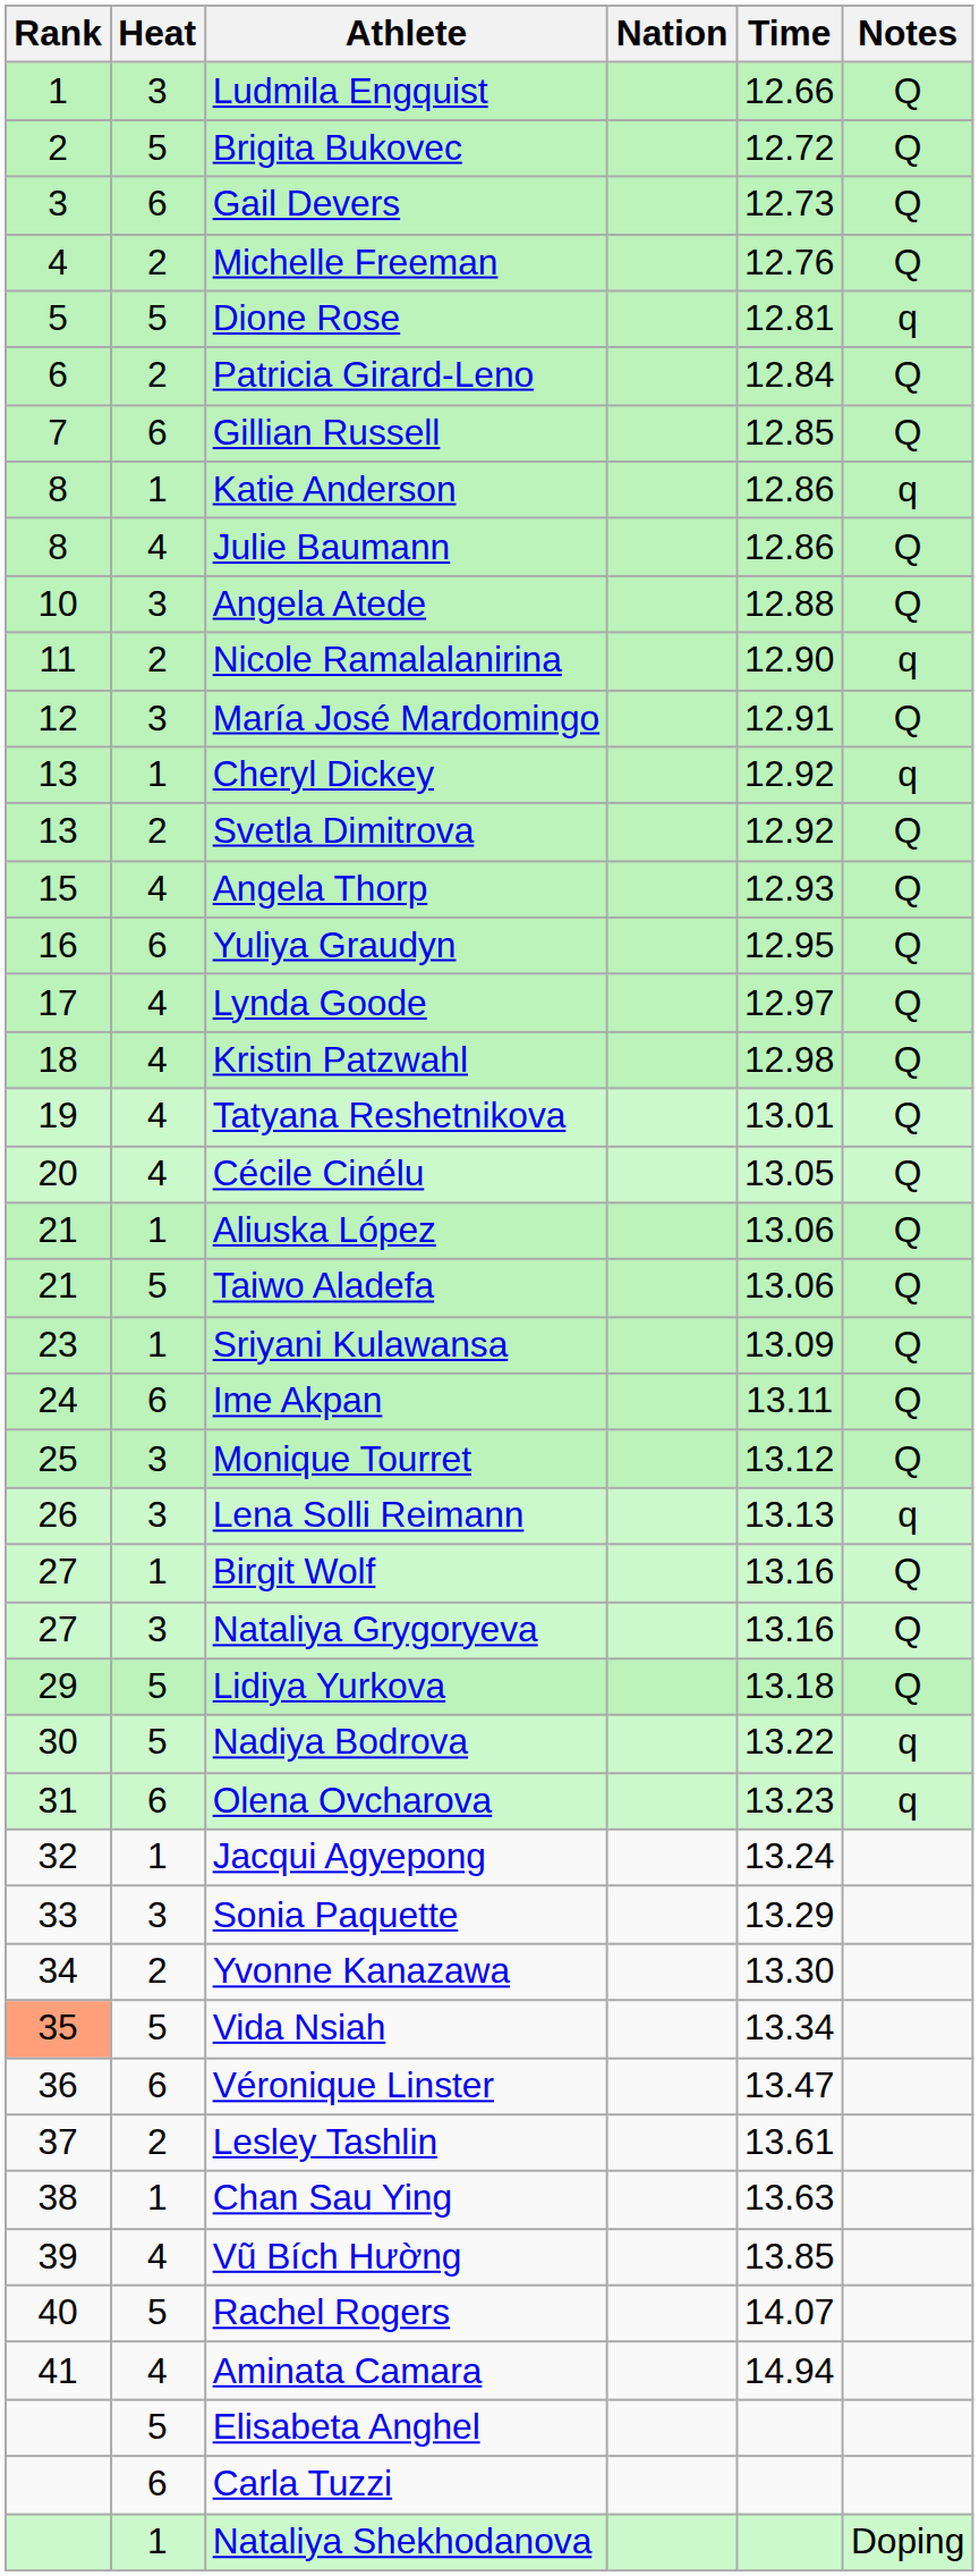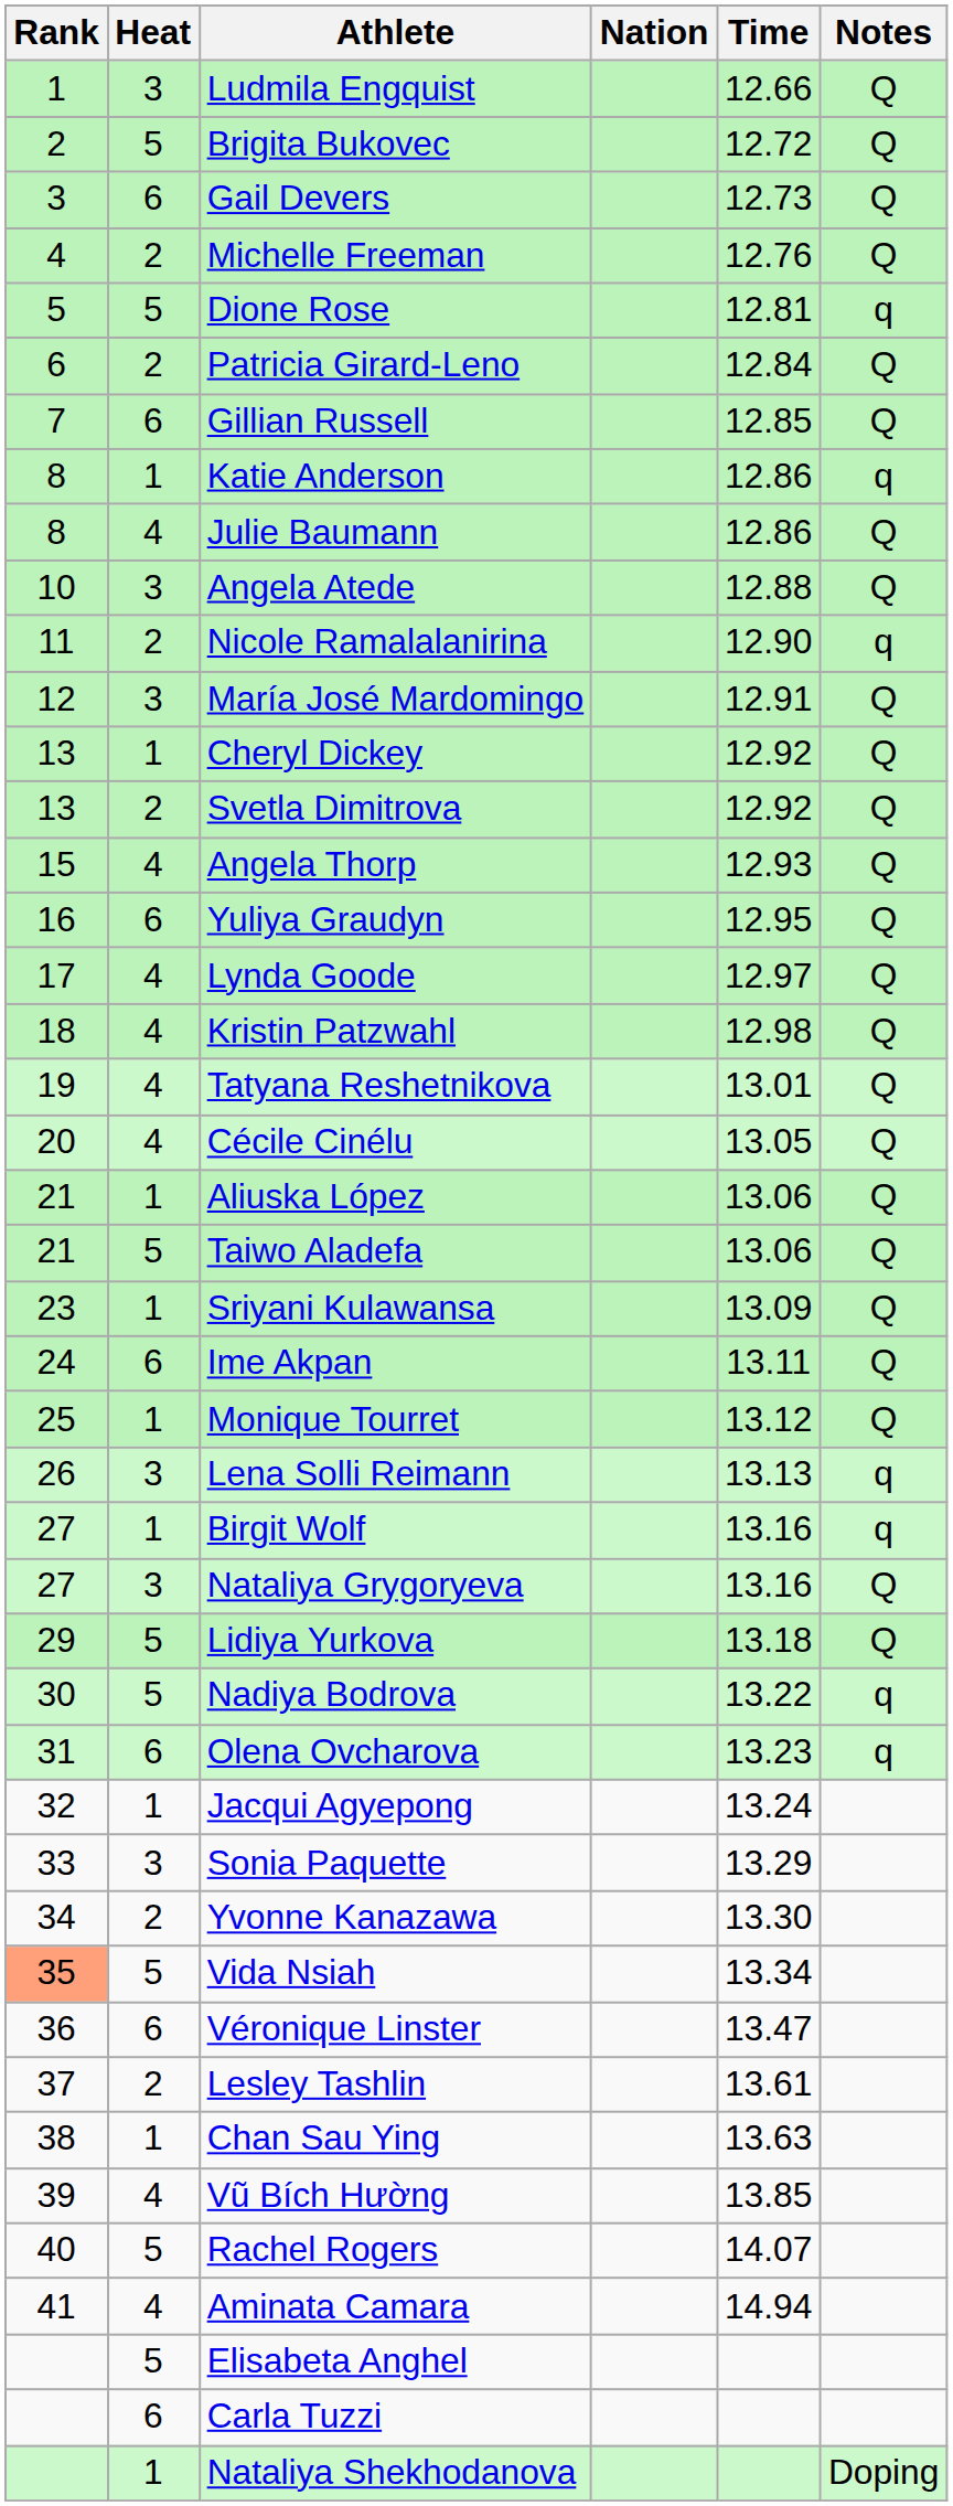 <table class="wikitable sortable" style="text-align:center">
 <tr>
 <th>Rank</th>
 <th>Heat</th>
 <th>Athlete</th>
 <th>Nation</th>
 <th>Time</th>
 <th>Notes</th>
 </tr>
 <tr bgcolor=bbf3bb>
 <td>1</td>
 <td>3</td>
 <td align="left"><a href='#'>Ludmila Engquist</a></td>
 <td align=left></td>
 <td>12.66</td>
 <td>Q</td>
 </tr>
 <tr bgcolor=bbf3bb>
 <td>2</td>
 <td>5</td>
 <td align="left"><a href='#'>Brigita Bukovec</a></td>
 <td align=left></td>
 <td>12.72</td>
 <td>Q</td>
 </tr>
 <tr bgcolor=bbf3bb>
 <td>3</td>
 <td>6</td>
 <td align="left"><a href='#'>Gail Devers</a></td>
 <td align=left></td>
 <td>12.73</td>
 <td>Q</td>
 </tr>
 <tr bgcolor=bbf3bb>
 <td>4</td>
 <td>2</td>
 <td align="left"><a href='#'>Michelle Freeman</a></td>
 <td align=left></td>
 <td>12.76</td>
 <td>Q</td>
 </tr>
 <tr bgcolor=bbf3bb>
 <td>5</td>
 <td>5</td>
 <td align="left"><a href='#'>Dione Rose</a></td>
 <td align=left></td>
 <td>12.81</td>
 <td>q</td>
 </tr>
 <tr bgcolor=bbf3bb>
 <td>6</td>
 <td>2</td>
 <td align="left"><a href='#'>Patricia Girard-Leno</a></td>
 <td align=left></td>
 <td>12.84</td>
 <td>Q</td>
 </tr>
 <tr bgcolor=bbf3bb>
 <td>7</td>
 <td>6</td>
 <td align="left"><a href='#'>Gillian Russell</a></td>
 <td align=left></td>
 <td>12.85</td>
 <td>Q</td>
 </tr>
 <tr bgcolor=bbf3bb>
 <td>8</td>
 <td>1</td>
 <td align="left"><a href='#'>Katie Anderson</a></td>
 <td align=left></td>
 <td>12.86</td>
 <td>q</td>
 </tr>
 <tr bgcolor=bbf3bb>
 <td>8</td>
 <td>4</td>
 <td align="left"><a href='#'>Julie Baumann</a></td>
 <td align=left></td>
 <td>12.86</td>
 <td>Q</td>
 </tr>
 <tr bgcolor=bbf3bb>
 <td>10</td>
 <td>3</td>
 <td align="left"><a href='#'>Angela Atede</a></td>
 <td align=left></td>
 <td>12.88</td>
 <td>Q</td>
 </tr>
 <tr bgcolor=bbf3bb>
 <td>11</td>
 <td>2</td>
 <td align="left"><a href='#'>Nicole Ramalalanirina</a></td>
 <td align=left></td>
 <td>12.90</td>
 <td>q</td>
 </tr>
 <tr bgcolor=bbf3bb>
 <td>12</td>
 <td>3</td>
 <td align="left"><a href='#'>María José Mardomingo</a></td>
 <td align=left></td>
 <td>12.91</td>
 <td>Q</td>
 </tr>
 <tr bgcolor=bbf3bb>
 <td>13</td>
 <td>1</td>
 <td align="left"><a href='#'>Cheryl Dickey</a></td>
 <td align=left></td>
 <td>12.92</td>
-<td>q</td>
+<td>Q</td>
 </tr>
 <tr bgcolor=bbf3bb>
 <td>13</td>
 <td>2</td>
 <td align="left"><a href='#'>Svetla Dimitrova</a></td>
 <td align=left></td>
 <td>12.92</td>
 <td>Q</td>
 </tr>
 <tr bgcolor=bbf3bb>
 <td>15</td>
 <td>4</td>
 <td align="left"><a href='#'>Angela Thorp</a></td>
 <td align=left></td>
 <td>12.93</td>
 <td>Q</td>
 </tr>
 <tr bgcolor=bbf3bb>
 <td>16</td>
 <td>6</td>
 <td align="left"><a href='#'>Yuliya Graudyn</a></td>
 <td align=left></td>
 <td>12.95</td>
 <td>Q</td>
 </tr>
 <tr bgcolor=bbf3bb>
 <td>17</td>
 <td>4</td>
 <td align="left"><a href='#'>Lynda Goode</a></td>
 <td align=left></td>
 <td>12.97</td>
 <td>Q</td>
 </tr>
 <tr bgcolor=bbf3bb>
 <td>18</td>
 <td>4</td>
 <td align="left"><a href='#'>Kristin Patzwahl</a></td>
 <td align=left></td>
 <td>12.98</td>
 <td>Q</td>
 </tr>
 <tr bgcolor=ccf9cc>
 <td>19</td>
 <td>4</td>
 <td align="left"><a href='#'>Tatyana Reshetnikova</a></td>
 <td align=left></td>
 <td>13.01</td>
 <td>Q</td>
 </tr>
 <tr bgcolor=ccf9cc>
 <td>20</td>
 <td>4</td>
 <td align="left"><a href='#'>Cécile Cinélu</a></td>
 <td align=left></td>
 <td>13.05</td>
 <td>Q</td>
 </tr>
 <tr bgcolor=bbf3bb>
 <td>21</td>
 <td>1</td>
 <td align="left"><a href='#'>Aliuska López</a></td>
 <td align=left></td>
 <td>13.06</td>
 <td>Q</td>
 </tr>
 <tr bgcolor=bbf3bb>
 <td>21</td>
 <td>5</td>
 <td align="left"><a href='#'>Taiwo Aladefa</a></td>
 <td align=left></td>
 <td>13.06</td>
 <td>Q</td>
 </tr>
 <tr bgcolor=bbf3bb>
 <td>23</td>
 <td>1</td>
 <td align="left"><a href='#'>Sriyani Kulawansa</a></td>
 <td align=left></td>
 <td>13.09</td>
 <td>Q</td>
 </tr>
 <tr bgcolor=bbf3bb>
 <td>24</td>
 <td>6</td>
 <td align="left"><a href='#'>Ime Akpan</a></td>
 <td align=left></td>
 <td>13.11</td>
 <td>Q</td>
 </tr>
 <tr bgcolor=bbf3bb>
 <td>25</td>
-<td>3</td>
+<td>1</td>
 <td align="left"><a href='#'>Monique Tourret</a></td>
 <td align=left></td>
 <td>13.12</td>
 <td>Q</td>
 </tr>
 <tr bgcolor=ccf9cc>
 <td>26</td>
 <td>3</td>
 <td align="left"><a href='#'>Lena Solli Reimann</a></td>
 <td align=left></td>
 <td>13.13</td>
 <td>q</td>
 </tr>
 <tr bgcolor=ccf9cc>
 <td>27</td>
 <td>1</td>
 <td align="left"><a href='#'>Birgit Wolf</a></td>
 <td align=left></td>
 <td>13.16</td>
-<td>Q</td>
+<td>q</td>
 </tr>
 <tr bgcolor=ccf9cc>
 <td>27</td>
 <td>3</td>
 <td align="left"><a href='#'>Nataliya Grygoryeva</a></td>
 <td align=left></td>
 <td>13.16</td>
 <td>Q</td>
 </tr>
 <tr bgcolor=bbf3bb>
 <td>29</td>
 <td>5</td>
 <td align="left"><a href='#'>Lidiya Yurkova</a></td>
 <td align=left></td>
 <td>13.18</td>
 <td>Q</td>
 </tr>
 <tr bgcolor=ccf9cc>
 <td>30</td>
 <td>5</td>
 <td align="left"><a href='#'>Nadiya Bodrova</a></td>
 <td align=left></td>
 <td>13.22</td>
 <td>q</td>
 </tr>
 <tr bgcolor=ccf9cc>
 <td>31</td>
 <td>6</td>
 <td align="left"><a href='#'>Olena Ovcharova</a></td>
 <td align=left></td>
 <td>13.23</td>
 <td>q</td>
 </tr>
 <tr>
 <td>32</td>
 <td>1</td>
 <td align="left"><a href='#'>Jacqui Agyepong</a></td>
 <td align=left></td>
 <td>13.24</td>
 <td></td>
 </tr>
 <tr>
 <td>33</td>
 <td>3</td>
 <td align="left"><a href='#'>Sonia Paquette</a></td>
 <td align=left></td>
 <td>13.29</td>
 <td></td>
 </tr>
 <tr>
 <td>34</td>
 <td>2</td>
 <td align="left"><a href='#'>Yvonne Kanazawa</a></td>
 <td align=left></td>
 <td>13.30</td>
 <td></td>
 </tr>
 <tr>
 <td style="background: lightsalmon;">35</td>
 <td>5</td>
 <td align="left"><a href='#'>Vida Nsiah</a></td>
 <td align=left></td>
 <td>13.34</td>
 <td></td>
 </tr>
 <tr>
 <td>36</td>
 <td>6</td>
 <td align="left"><a href='#'>Véronique Linster</a></td>
 <td align=left></td>
 <td>13.47</td>
 <td></td>
 </tr>
 <tr>
 <td>37</td>
 <td>2</td>
 <td align="left"><a href='#'>Lesley Tashlin</a></td>
 <td align=left></td>
 <td>13.61</td>
 <td></td>
 </tr>
 <tr>
 <td>38</td>
 <td>1</td>
 <td align="left"><a href='#'>Chan Sau Ying</a></td>
 <td align=left></td>
 <td>13.63</td>
 <td></td>
 </tr>
 <tr>
 <td>39</td>
 <td>4</td>
 <td align="left"><a href='#'>Vũ Bích Hường</a></td>
 <td align=left></td>
 <td>13.85</td>
 <td></td>
 </tr>
 <tr>
 <td>40</td>
 <td>5</td>
 <td align="left"><a href='#'>Rachel Rogers</a></td>
 <td align=left></td>
 <td>14.07</td>
 <td></td>
 </tr>
 <tr>
 <td>41</td>
 <td>4</td>
 <td align="left"><a href='#'>Aminata Camara</a></td>
 <td align=left></td>
 <td>14.94</td>
 <td></td>
 </tr>
 <tr>
 <td></td>
 <td>5</td>
 <td align="left"><a href='#'>Elisabeta Anghel</a></td>
 <td align=left></td>
 <td></td>
 <td></td>
 </tr>
 <tr>
 <td></td>
 <td>6</td>
 <td align="left"><a href='#'>Carla Tuzzi</a></td>
 <td align=left></td>
 <td></td>
 <td></td>
 </tr>
 <tr bgcolor=ccf9cc>
 <td></td>
 <td>1</td>
 <td align="left"><a href='#'>Nataliya Shekhodanova</a></td>
 <td align=left></td>
 <td></td>
 <td>Doping</td>
 </tr>
 </table>
